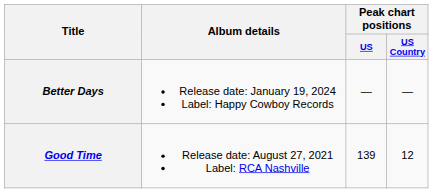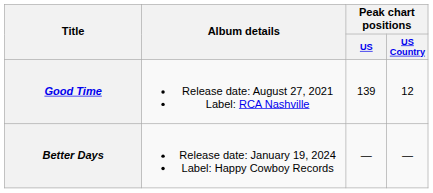 <table class="wikitable plainrowheaders" style="text-align:center;">
 <tr>
 <th style="width:12em;" rowspan="2">Title</th>
 <th style="width:18em;" rowspan="2">Album details</th>
 <th scope="col" colspan="2">Peak chart positions</th>
 </tr>
 <tr style="font-size:smaller;">
 <th style="width:4em;"><a href='#'>US</a><br></th>
 <th style="width:4em;"><a href='#'>US<br>Country</a><br></th>
 </tr>
 <tr>
+<th scope="row"><em><a href='#'>Good Time</a></em></th>
+<td><br><ul><li>Release date: August 27, 2021</li><li>Label: <a href='#'>RCA Nashville</a></li></ul></td>
+<td>139</td>
+<td>12</td>
+</tr>
+<tr>
 <th scope="row"><em>Better Days</em></th>
 <td><br><ul><li>Release date: January 19, 2024</li><li>Label: Happy Cowboy Records</li></ul></td>
 <td>—</td>
 <td>—</td>
 </tr>
-<tr>
-<th scope="row"><em><a href='#'>Good Time</a></em></th>
-<td><br><ul><li>Release date: August 27, 2021</li><li>Label: <a href='#'>RCA Nashville</a></li></ul></td>
-<td>139</td>
-<td>12</td>
-</tr>
 </table>
